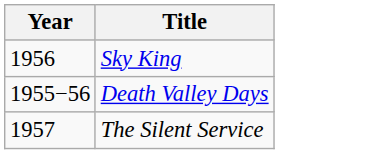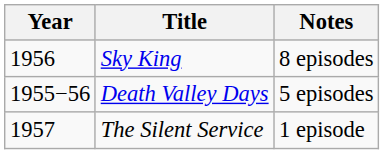 <table class="wikitable">
 <tr>
 <th>Year</th>
 <th>Title</th>
+<th>Notes</th>
 </tr>
 <tr>
 <td>1956</td>
 <td><em><a href='#'>Sky King</a></em></td>
+<td>8 episodes</td>
 </tr>
 <tr>
 <td>1955−56</td>
 <td><em><a href='#'>Death Valley Days</a></em></td>
+<td>5 episodes</td>
 </tr>
 <tr>
 <td>1957</td>
 <td><em>The Silent Service</em></td>
+<td>1 episode</td>
 </tr>
 </table>
